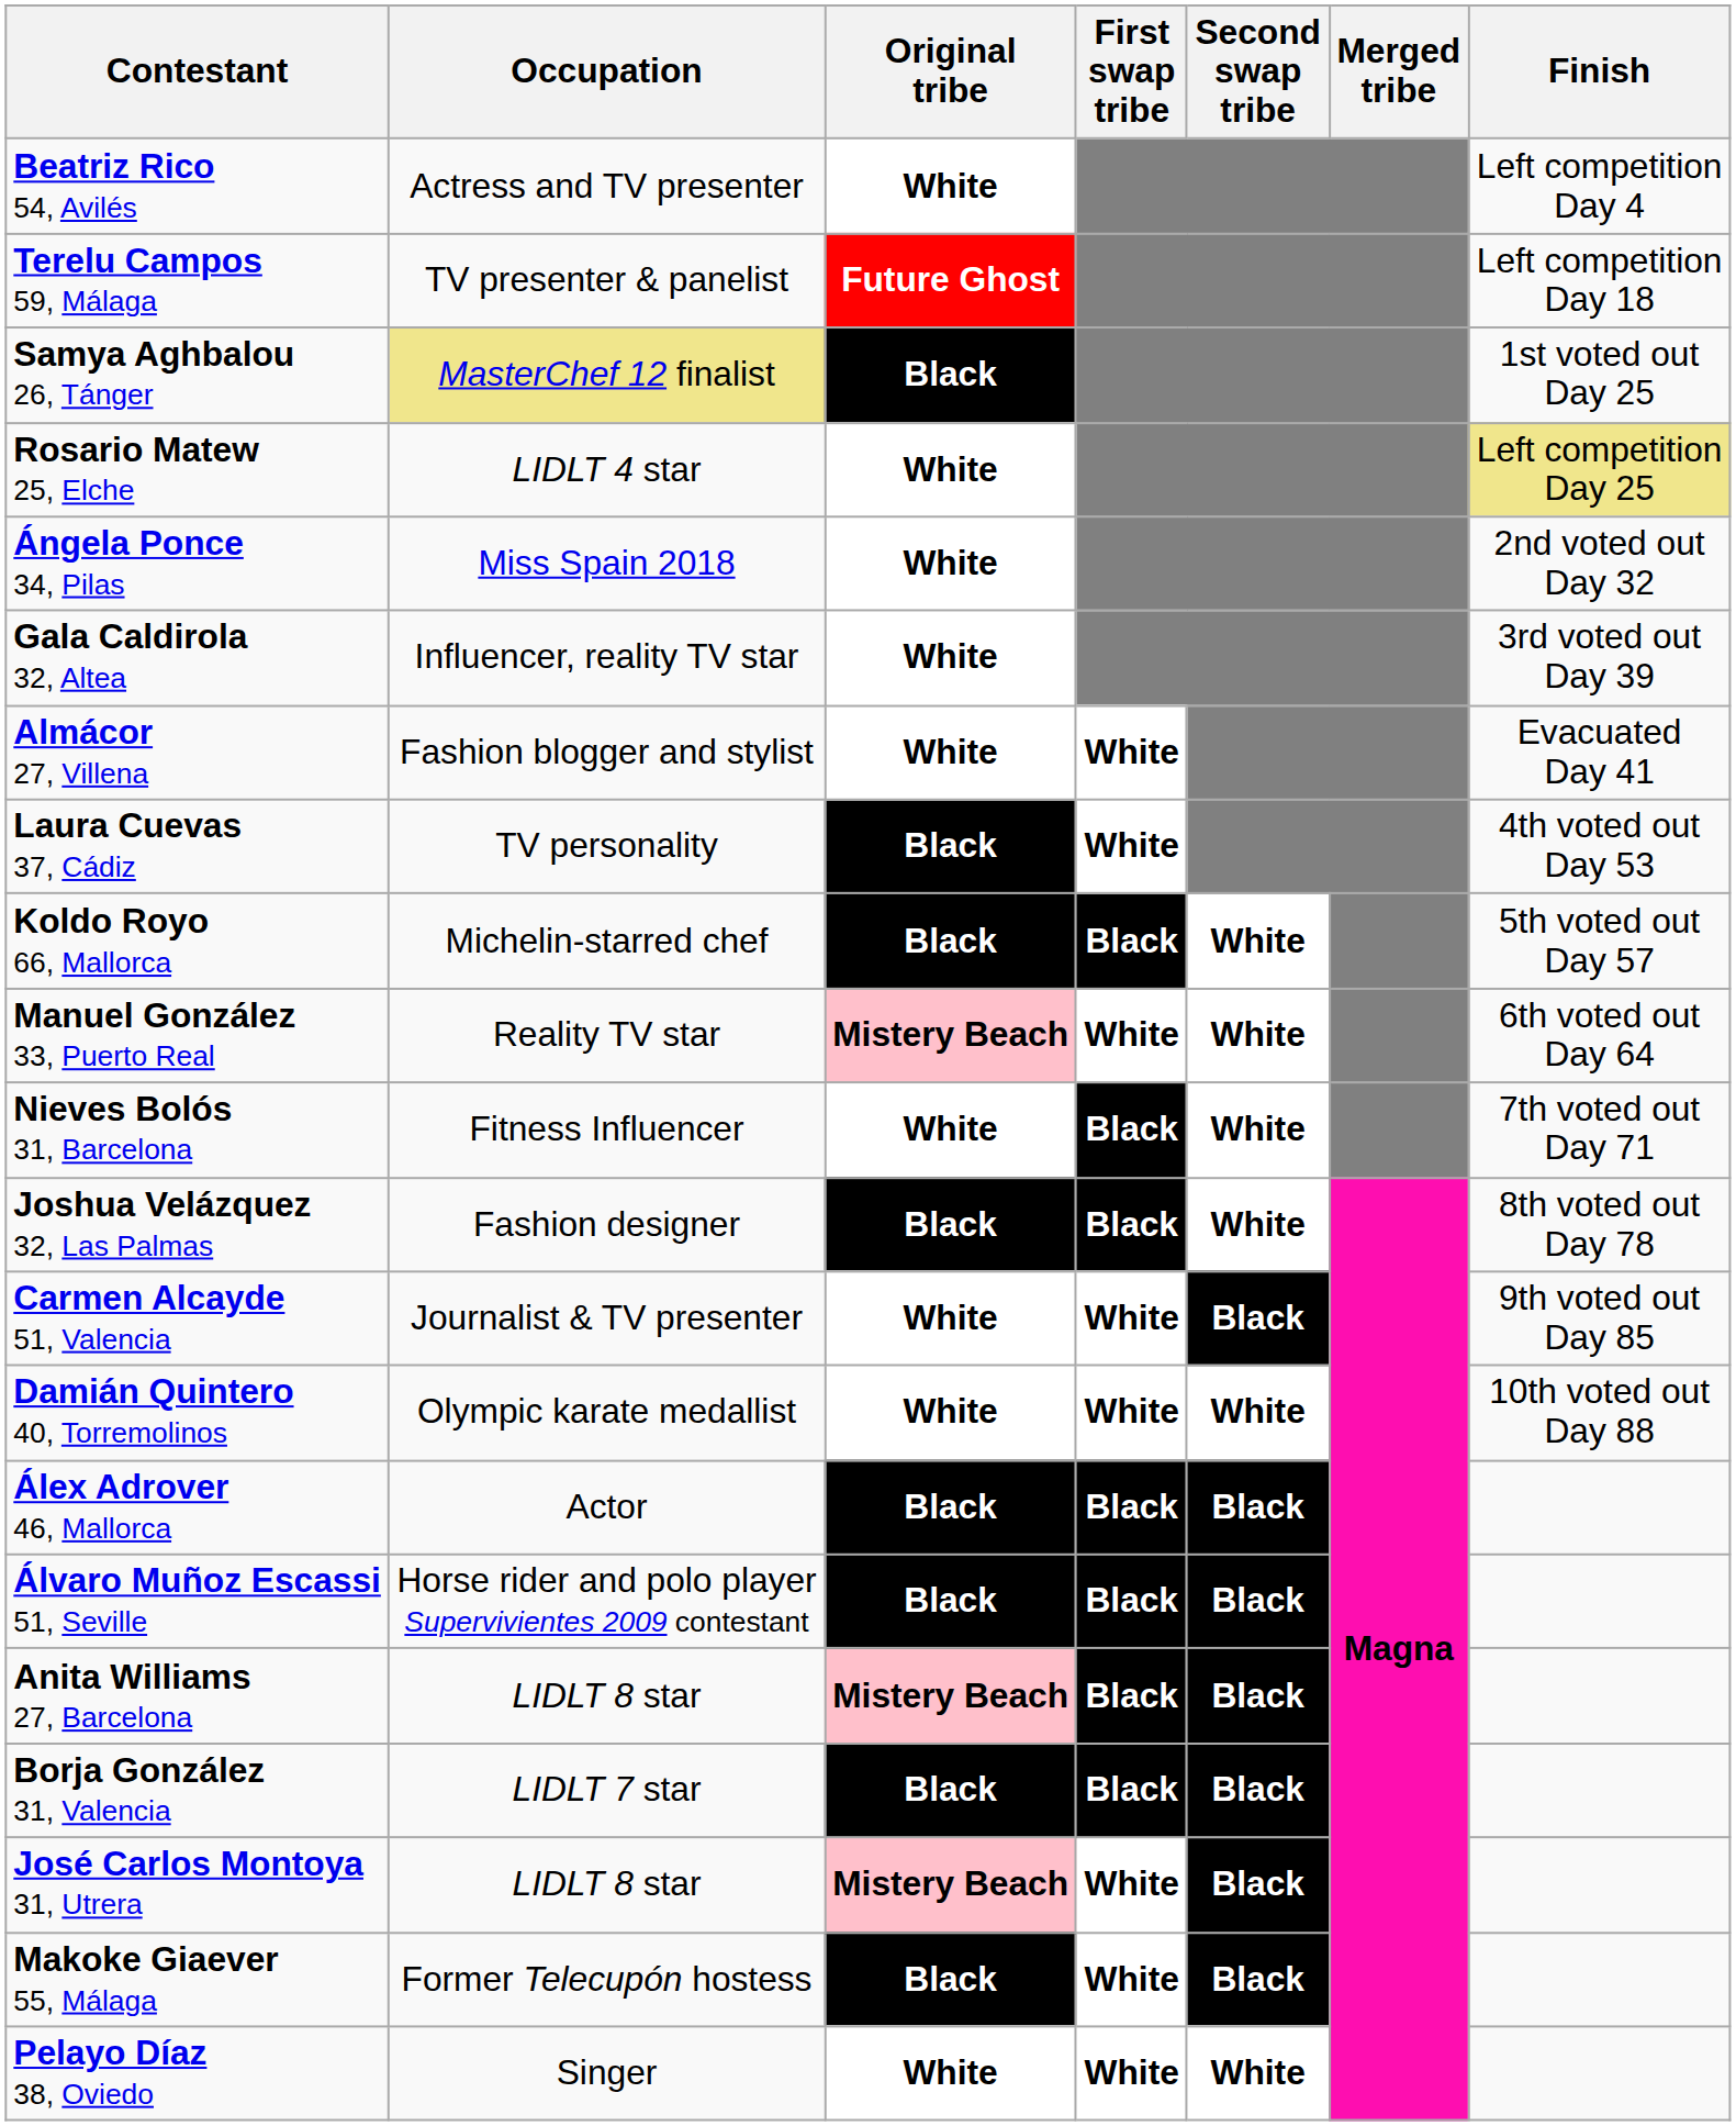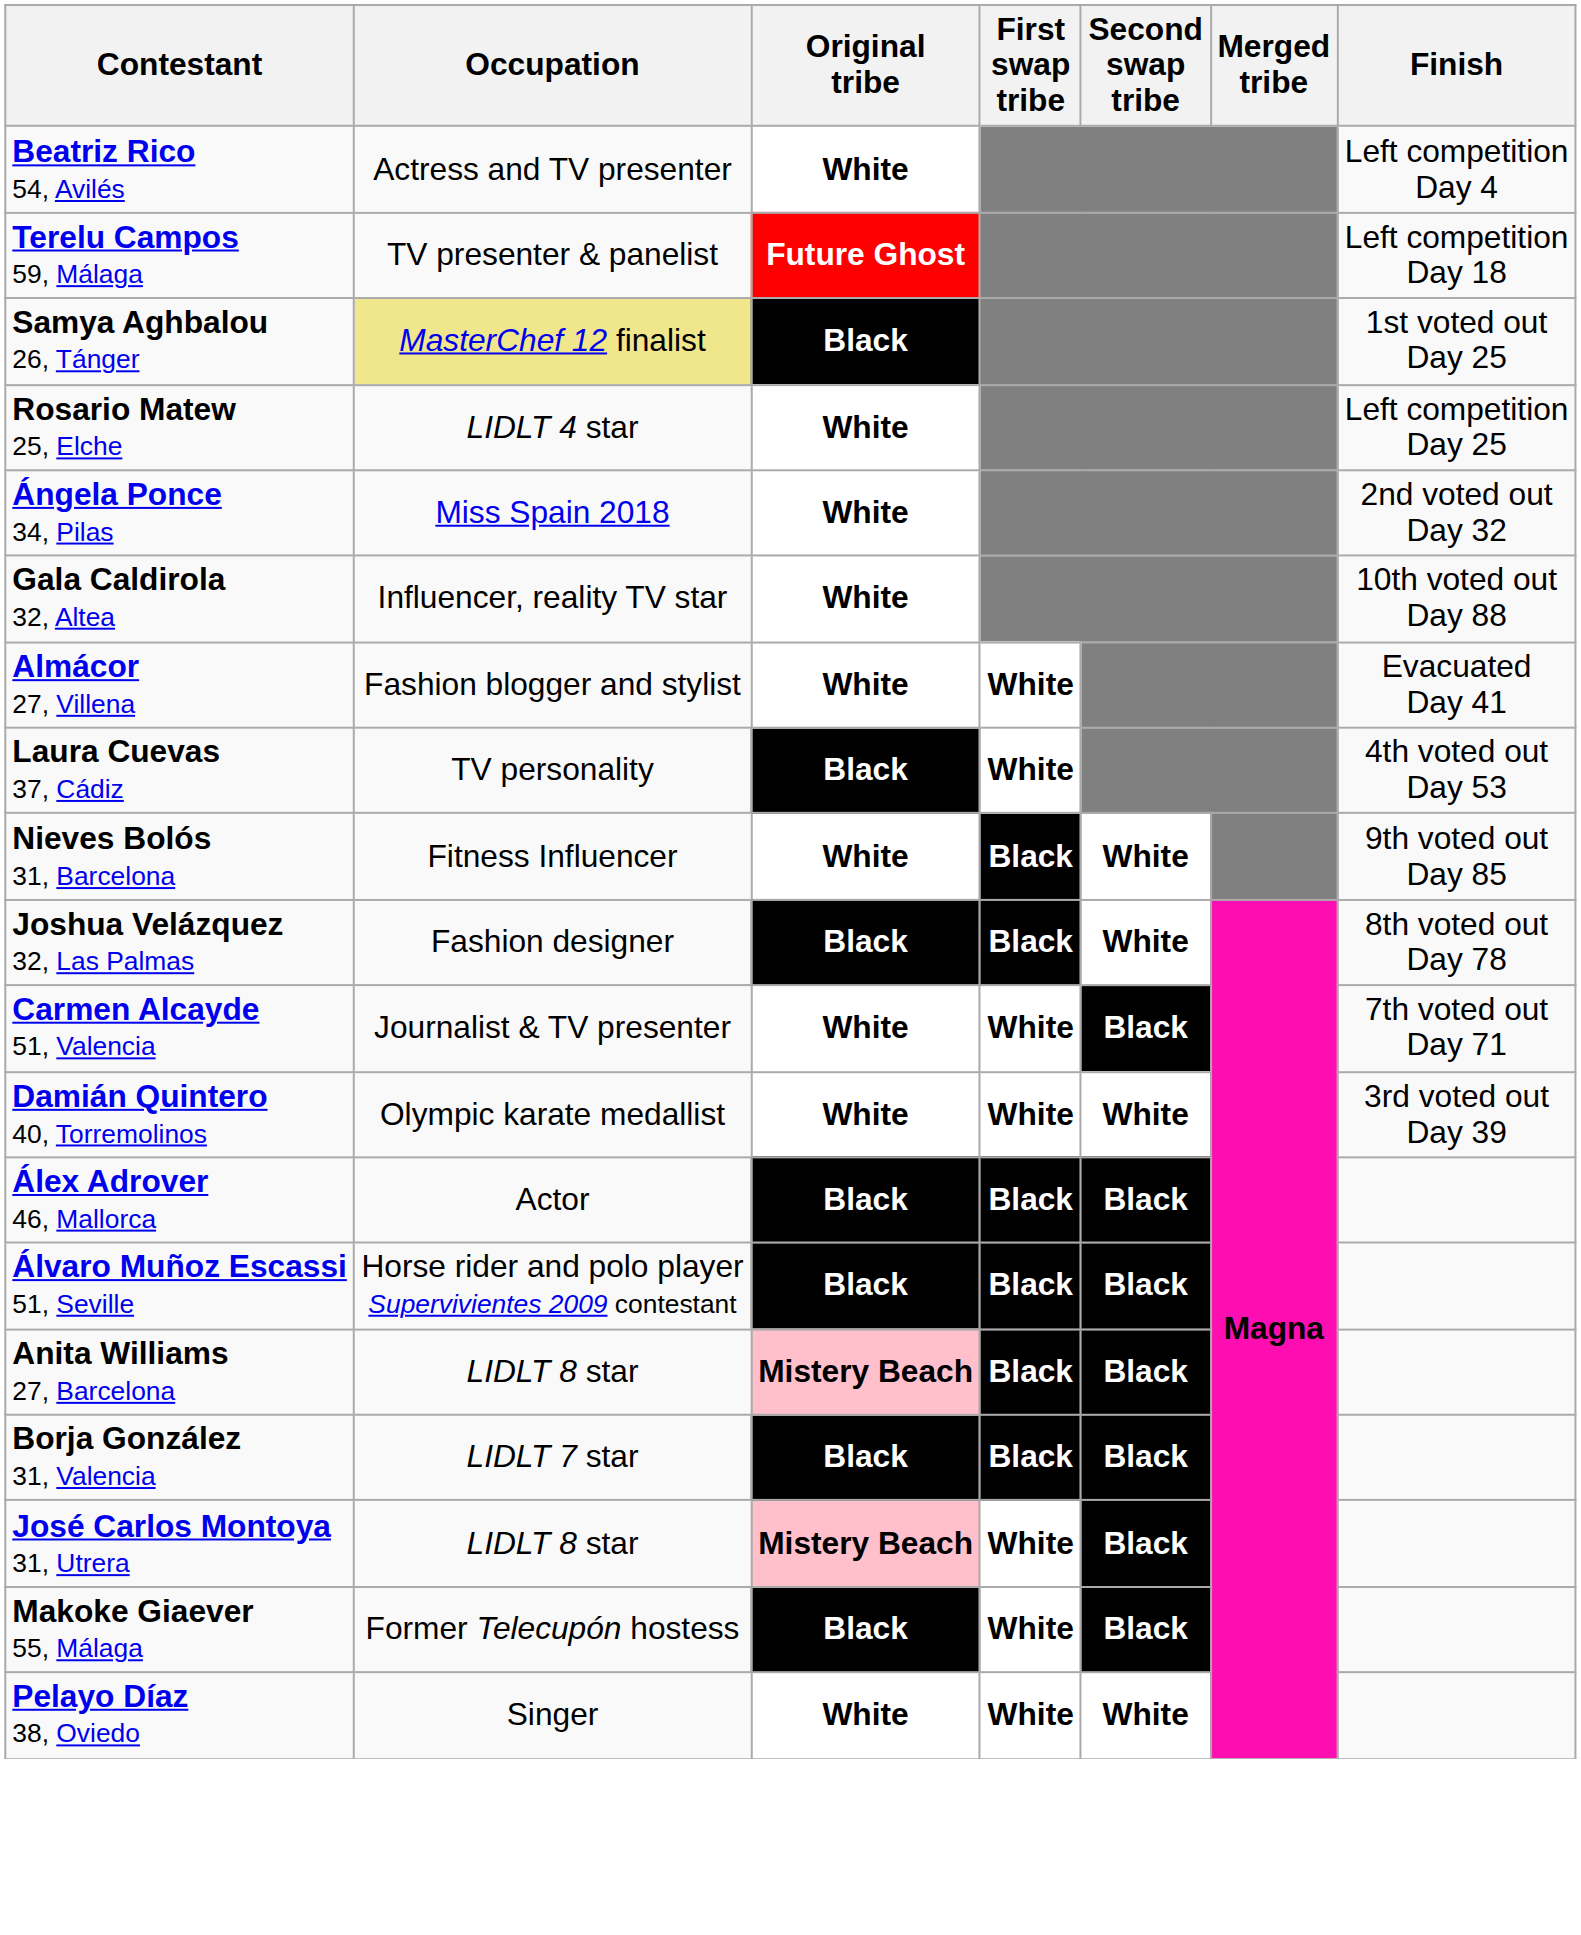 <table class="wikitable" style="margin:auto; text-align:center">
 <tr>
 <th>Contestant</th>
 <th>Occupation</th>
 <th>Original<br>tribe</th>
 <th>First<br>swap<br>tribe</th>
 <th>Second<br>swap<br>tribe</th>
 <th>Merged<br>tribe</th>
 <th>Finish</th>
 </tr>
 <tr>
 <td style="text-align:left"><strong><a href='#'>Beatriz Rico</a></strong><br><small>54, <a href='#'>Avilés</a></small></td>
 <td>Actress and TV presenter</td>
 <td style="background:White"><strong>White</strong></td>
 <td colspan=3 style="background:grey;"></td>
 <td>Left competition <br>Day 4</td>
 </tr>
 <tr>
 <td style="text-align:left"><strong><a href='#'>Terelu Campos</a></strong><br><small>59, <a href='#'>Málaga</a></small></td>
 <td>TV presenter & panelist</td>
 <td style="background:red; color:White"><strong>Future Ghost</strong></td>
 <td colspan=3 style="background:grey;"></td>
 <td>Left competition <br>Day 18</td>
 </tr>
 <tr>
 <td style="text-align:left"> <strong>Samya Aghbalou</strong><br><small>26, <a href='#'>Tánger</a></small></td>
 <td style="background: khaki;"><em><a href='#'>MasterChef 12</a></em> finalist</td>
 <td style="background:black; color:White"><strong>Black</strong></td>
 <td colspan=3 style="background:grey;"></td>
 <td>1st voted out<br>Day 25</td>
 </tr>
 <tr>
 <td style="text-align:left"><strong>Rosario Matew</strong><br><small>25, <a href='#'>Elche</a></small></td>
 <td><em>LIDLT 4</em> star</td>
 <td style="background:White"><strong>White</strong></td>
 <td colspan=3 style="background:grey;"></td>
-<td style="background: khaki;">Left competition <br>Day 25</td>
+<td>Left competition <br>Day 25</td>
 </tr>
 <tr>
 <td style="text-align:left"><strong><a href='#'>Ángela Ponce</a></strong><br><small>34, <a href='#'>Pilas</a></small></td>
 <td><a href='#'>Miss Spain 2018</a></td>
 <td style="background:White"><strong>White</strong></td>
 <td colspan=3 style="background:grey;"></td>
 <td>2nd voted out<br>Day 32</td>
 </tr>
 <tr>
 <td style="text-align:left"><strong>Gala Caldirola</strong><br><small>32, <a href='#'>Altea</a></small></td>
 <td>Influencer, reality TV star</td>
 <td style="background:White"><strong>White</strong></td>
 <td colspan=3 style="background:grey;"></td>
-<td>3rd voted out<br>Day 39</td>
+<td>10th voted out<br>Day 88</td>
 </tr>
 <tr>
 <td style="text-align:left"><strong><a href='#'>Almácor</a></strong><br><small>27, <a href='#'>Villena</a></small></td>
 <td>Fashion blogger and stylist</td>
 <td style="background:White"><strong>White</strong></td>
 <td style="background:White"><strong>White</strong></td>
 <td colspan=2 style="background:grey;"></td>
 <td>Evacuated <br>Day 41</td>
 </tr>
 <tr>
 <td style="text-align:left"><strong>Laura Cuevas</strong><br><small>37, <a href='#'>Cádiz</a></small></td>
 <td>TV personality</td>
 <td style="background:black; color:White"><strong>Black</strong></td>
 <td style="background:White"><strong>White</strong></td>
 <td colspan=2 style="background:grey;"></td>
 <td>4th voted out<br>Day 53</td>
 </tr>
 <tr>
-<td style="text-align:left"><strong>Koldo Royo</strong><br><small>66, <a href='#'>Mallorca</a></small></td>
-<td>Michelin-starred chef</td>
-<td style="background:black; color:White"><strong>Black</strong></td>
-<td style="background:black; color:White"><strong>Black</strong></td>
-<td style="background:White"><strong>White</strong></td>
-<td style="background:grey;"></td>
-<td>5th voted out<br>Day 57</td>
-</tr>
-<tr>
-<td style="text-align:left"><strong>Manuel González</strong><br><small>33, <a href='#'>Puerto Real</a></small></td>
-<td>Reality TV star</td>
-<td style="background:pink"><strong>Mistery Beach</strong></td>
-<td style="background:White"><strong>White</strong></td>
-<td style="background:White"><strong>White</strong></td>
-<td style="background:grey;"></td>
-<td>6th voted out<br>Day 64</td>
-</tr>
-<tr>
 <td style="text-align:left"><strong>Nieves Bolós</strong><br><small>31, <a href='#'>Barcelona</a></small></td>
 <td>Fitness Influencer</td>
 <td style="background:White"><strong>White</strong></td>
 <td style="background:black; color:White"><strong>Black</strong></td>
 <td style="background:White"><strong>White</strong></td>
 <td style="background:grey;"></td>
-<td>7th voted out<br>Day 71</td>
+<td>9th voted out<br>Day 85</td>
 </tr>
 <tr>
 <td style="text-align:left"><strong>Joshua Velázquez</strong><br><small>32, <a href='#'>Las Palmas</a></small></td>
 <td>Fashion designer</td>
 <td style="background:black; color:White"><strong>Black</strong></td>
 <td style="background:black; color:White"><strong>Black</strong></td>
 <td style="background:White"><strong>White</strong></td>
 <td bgcolor="#FE0EB" rowspan="10"><strong>Magna</strong></td>
 <td>8th voted out<br>Day 78</td>
 </tr>
 <tr>
 <td style="text-align:left"><strong><a href='#'>Carmen Alcayde</a></strong><br><small>51, <a href='#'>Valencia</a></small></td>
 <td>Journalist & TV presenter</td>
 <td style="background:White"><strong>White</strong></td>
 <td style="background:White"><strong>White</strong></td>
 <td style="background:black; color:White"><strong>Black</strong></td>
-<td>9th voted out<br>Day 85</td>
+<td>7th voted out<br>Day 71</td>
 </tr>
 <tr>
 <td style="text-align:left"><strong><a href='#'>Damián Quintero</a></strong><br><small>40, <a href='#'>Torremolinos</a></small></td>
 <td>Olympic karate medallist</td>
 <td style="background:White"><strong>White</strong></td>
 <td style="background:White"><strong>White</strong></td>
 <td style="background:White"><strong>White</strong></td>
-<td>10th voted out<br>Day 88</td>
+<td>3rd voted out<br>Day 39</td>
 </tr>
 <tr>
 <td style="text-align:left"><strong><a href='#'>Álex Adrover</a></strong><br><small>46, <a href='#'>Mallorca</a></small></td>
 <td>Actor</td>
 <td style="background:black; color:White"><strong>Black</strong></td>
 <td style="background:black; color:White"><strong>Black</strong></td>
 <td style="background:black; color:White"><strong>Black</strong></td>
 <td></td>
 </tr>
 <tr>
 <td style="text-align:left"><strong><a href='#'>Álvaro Muñoz Escassi</a></strong><br><small>51, <a href='#'>Seville</a></small></td>
 <td>Horse rider and polo player<br><small><em><a href='#'>Supervivientes 2009</a></em> contestant</small></td>
 <td style="background:black; color:White"><strong>Black</strong></td>
 <td style="background:black; color:White"><strong>Black</strong></td>
 <td style="background:black; color:White"><strong>Black</strong></td>
 <td></td>
 </tr>
 <tr>
 <td style="text-align:left"><strong>Anita Williams</strong><br><small>27, <a href='#'>Barcelona</a></small></td>
 <td><em>LIDLT 8</em> star</td>
 <td style="background:pink"><strong>Mistery Beach</strong></td>
 <td style="background:black; color:White"><strong>Black</strong></td>
 <td style="background:black; color:White"><strong>Black</strong></td>
 <td></td>
 </tr>
 <tr>
 <td style="text-align:left"><strong>Borja González</strong><br><small>31, <a href='#'>Valencia</a></small></td>
 <td><em>LIDLT 7</em> star</td>
 <td style="background:black; color:White"><strong>Black</strong></td>
 <td style="background:black; color:White"><strong>Black</strong></td>
 <td style="background:black; color:White"><strong>Black</strong></td>
 <td></td>
 </tr>
 <tr>
 <td style="text-align:left"><strong><a href='#'> José Carlos Montoya</a></strong><br><small>31, <a href='#'>Utrera</a></small></td>
 <td><em>LIDLT 8</em> star</td>
 <td style="background:pink"><strong>Mistery Beach</strong></td>
 <td style="background:White"><strong>White</strong></td>
 <td style="background:black; color:White"><strong>Black</strong></td>
 <td></td>
 </tr>
 <tr>
 <td style="text-align:left"><strong>Makoke Giaever</strong><br><small>55, <a href='#'>Málaga</a></small></td>
 <td>Former <em>Telecupón</em> hostess</td>
 <td style="background:black; color:White"><strong>Black</strong></td>
 <td style="background:White"><strong>White</strong></td>
 <td style="background:black; color:White"><strong>Black</strong></td>
 <td></td>
 </tr>
 <tr>
 <td style="text-align:left"><strong><a href='#'>Pelayo Díaz</a></strong><br><small>38, <a href='#'>Oviedo</a></small></td>
 <td>Singer</td>
 <td style="background:White"><strong>White</strong></td>
 <td style="background:White"><strong>White</strong></td>
 <td style="background:White"><strong>White</strong></td>
 <td></td>
 </tr>
 </table>
